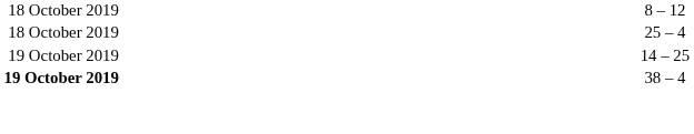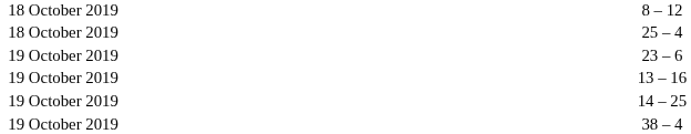 <table style="width:100%;" cellspacing="1">
 <tr>
 <th width=15%></th>
 <th width=25%></th>
 <th width=10%></th>
 </tr>
 <tr style=font-size:90%>
 <td align=right>18 October 2019</td>
 <td align=right></td>
 <td align=center>8 – 12</td>
 <td></td>
 </tr>
 <tr style=font-size:90%>
 <td align=right>18 October 2019</td>
 <td align=right></td>
 <td align=center>25 – 4</td>
 <td></td>
 </tr>
 <tr style=font-size:90%>
 <td align=right>19 October 2019</td>
 <td align=right></td>
+<td align=center>23 – 6</td>
+<td></td>
+</tr>
+<tr style=font-size:90%>
+<td align=right>19 October 2019</td>
+<td align=right></td>
+<td align=center>13 – 16</td>
+<td></td>
+</tr>
+<tr style=font-size:90%>
+<td align=right>19 October 2019</td>
+<td align=right></td>
 <td align=center>14 – 25</td>
 <td></td>
 </tr>
 <tr style=font-size:90%>
-<td align=right><strong>19 October 2019</strong></td>
+<td align=right>19 October 2019</td>
 <td align=right></td>
 <td align=center>38 – 4</td>
 <td></td>
 </tr>
 </table>
